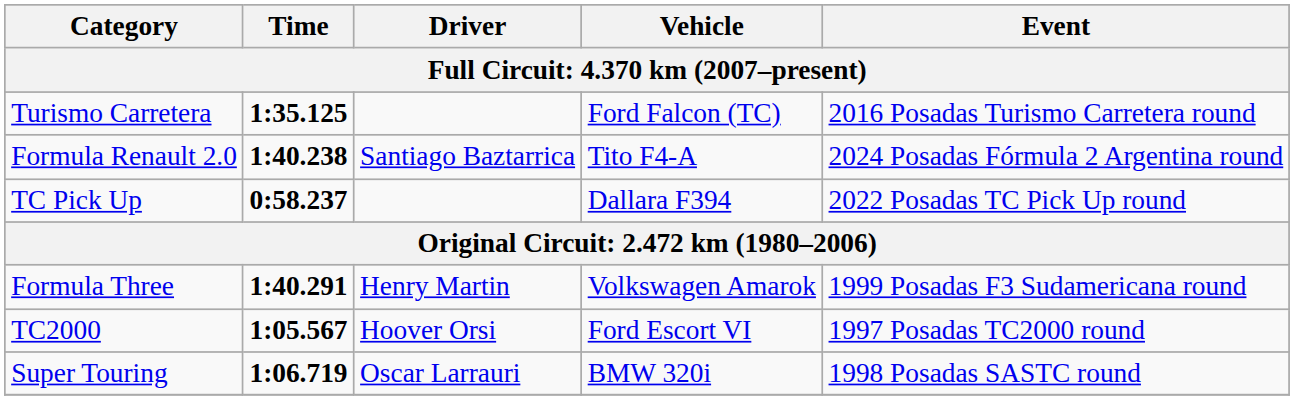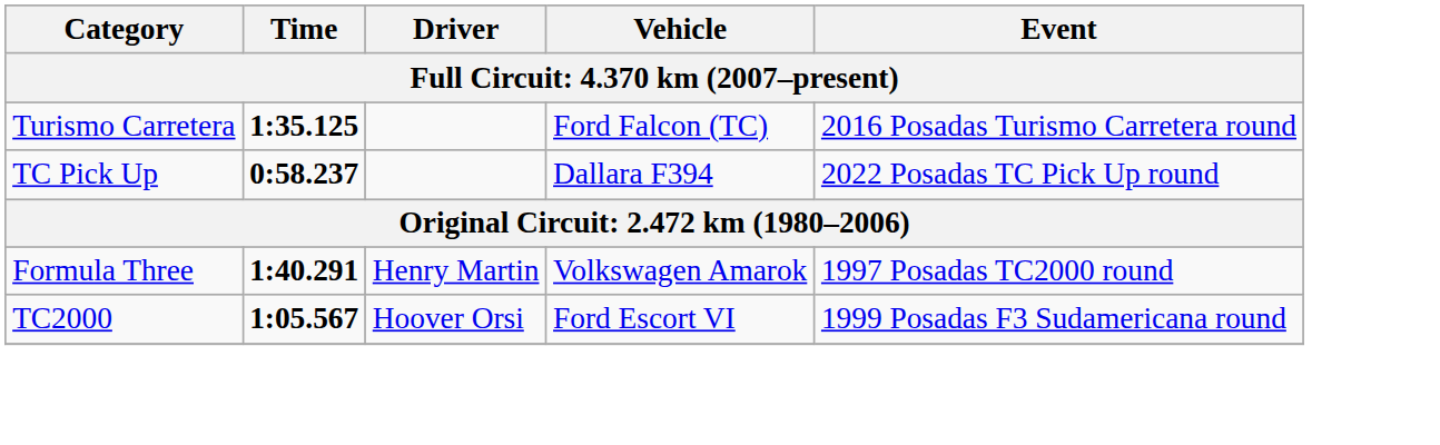 <table class="wikitable">
 <tr>
 <th>Category</th>
 <th>Time</th>
 <th>Driver</th>
 <th>Vehicle</th>
 <th>Event</th>
 </tr>
 <tr>
 <th colspan=5>Full Circuit: 4.370 km (2007–present)</th>
 </tr>
 <tr>
 <td><a href='#'>Turismo Carretera</a></td>
 <td><strong>1:35.125</strong></td>
 <td></td>
 <td><a href='#'>Ford Falcon (TC)</a></td>
 <td><a href='#'>2016 Posadas Turismo Carretera round</a></td>
 </tr>
 <tr>
-<td><a href='#'>Formula Renault 2.0</a></td>
-<td><strong>1:40.238</strong></td>
-<td><a href='#'>Santiago Baztarrica</a></td>
-<td><a href='#'>Tito F4-A</a></td>
-<td><a href='#'>2024 Posadas Fórmula 2 Argentina round</a></td>
-</tr>
-<tr>
 <td><a href='#'>TC Pick Up</a></td>
 <td><strong>0:58.237</strong></td>
 <td></td>
 <td><a href='#'>Dallara F394</a></td>
 <td><a href='#'>2022 Posadas TC Pick Up round</a></td>
 </tr>
 <tr>
 <th colspan=5>Original Circuit: 2.472 km (1980–2006)</th>
 </tr>
 <tr>
 <td><a href='#'>Formula Three</a></td>
 <td><strong>1:40.291</strong></td>
 <td><a href='#'>Henry Martin</a></td>
 <td><a href='#'>Volkswagen Amarok</a></td>
-<td><a href='#'>1999 Posadas F3 Sudamericana round</a></td>
+<td><a href='#'>1997 Posadas TC2000 round</a></td>
 </tr>
 <tr>
 <td><a href='#'>TC2000</a></td>
 <td><strong>1:05.567</strong></td>
 <td><a href='#'>Hoover Orsi</a></td>
 <td><a href='#'>Ford Escort VI</a></td>
-<td><a href='#'>1997 Posadas TC2000 round</a></td>
-</tr>
-<tr>
-<td><a href='#'>Super Touring</a></td>
-<td><strong>1:06.719</strong></td>
-<td><a href='#'>Oscar Larrauri</a></td>
-<td><a href='#'>BMW 320i</a></td>
-<td><a href='#'>1998 Posadas SASTC round</a></td>
+<td><a href='#'>1999 Posadas F3 Sudamericana round</a></td>
 </tr>
 <tr>
 </tr>
 </table>
